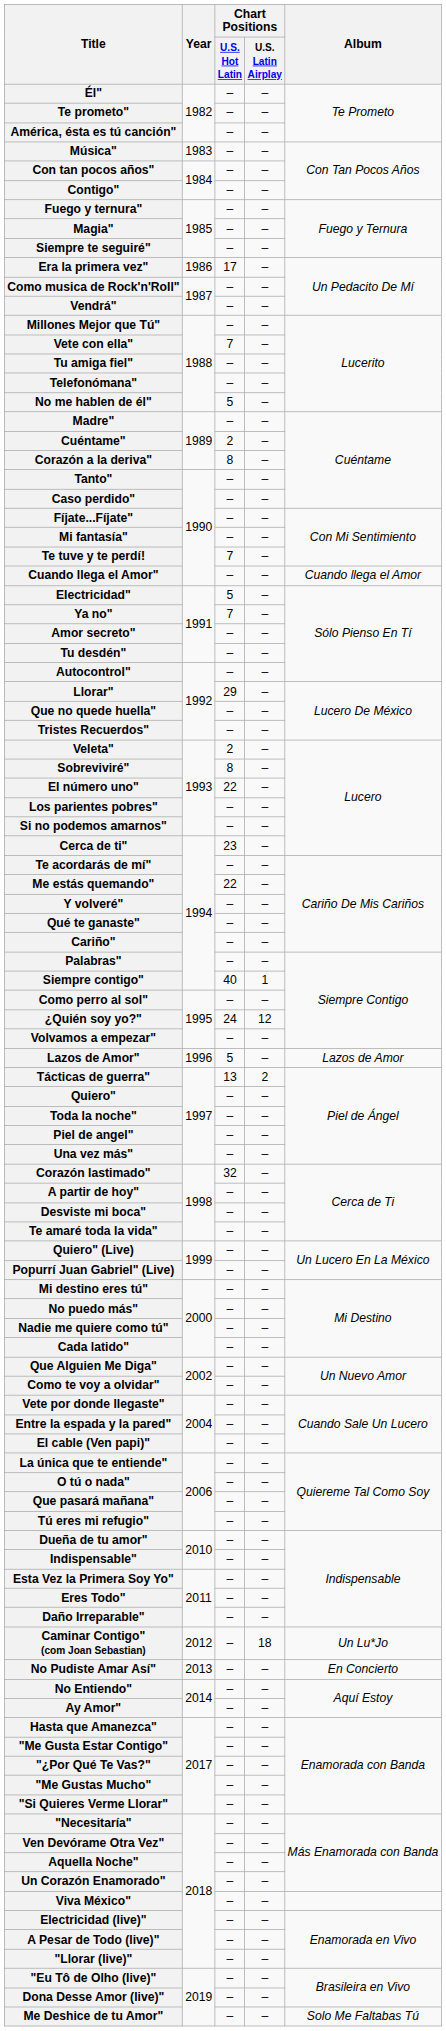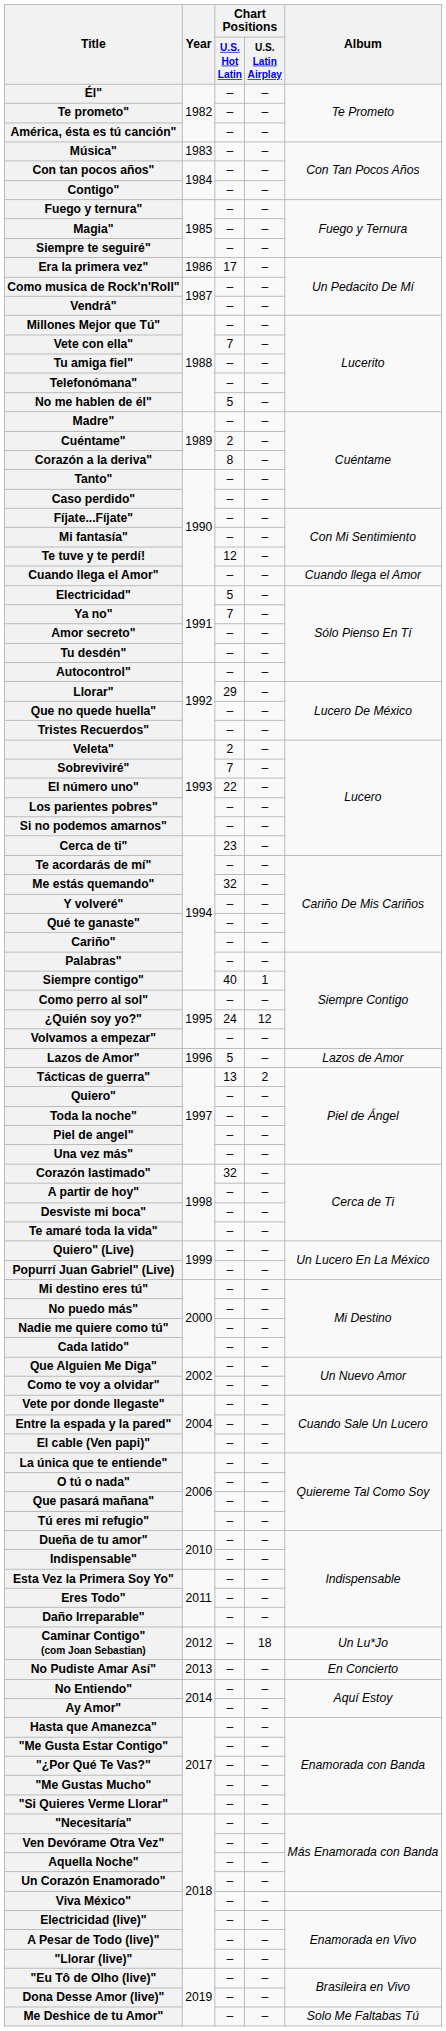 <table class="wikitable plainrowheaders" style="text-align: center">
 <tr>
 <th rowspan="2">Title</th>
 <th rowspan="2">Year</th>
 <th colspan="2">Chart Positions</th>
 <th rowspan="2">Album</th>
 </tr>
 <tr>
 <th width="30"><small><a href='#'>U.S.</a><br><a href='#'>Hot Latin</a></small><br></th>
 <th width="30"><small>U.S.<br><a href='#'>Latin Airplay</a></small><br></th>
 </tr>
 <tr>
 <th scope="row">Él"</th>
 <td rowspan="3">1982</td>
 <td>–</td>
 <td>–</td>
 <td rowspan="3"><em>Te Prometo</em></td>
 </tr>
 <tr>
 <th scope="row">Te prometo"</th>
 <td>–</td>
 <td>–</td>
 </tr>
 <tr>
 <th scope="row">América, ésta es tú canción"</th>
 <td>–</td>
 <td>–</td>
 </tr>
 <tr>
 <th scope="row">Música"</th>
 <td>1983</td>
 <td>–</td>
 <td>–</td>
 <td rowspan="3"><em>Con Tan Pocos Años</em></td>
 </tr>
 <tr>
 <th scope="row">Con tan pocos años"</th>
 <td rowspan="2">1984</td>
 <td>–</td>
 <td>–</td>
 </tr>
 <tr>
 <th scope="row">Contigo"</th>
 <td>–</td>
 <td>–</td>
 </tr>
 <tr>
 <th scope="row">Fuego y ternura"</th>
 <td rowspan="3">1985</td>
 <td>–</td>
 <td>–</td>
 <td rowspan="3"><em>Fuego y Ternura</em></td>
 </tr>
 <tr>
 <th scope="row">Magia"</th>
 <td>–</td>
 <td>–</td>
 </tr>
 <tr>
 <th scope="row">Siempre te seguiré"</th>
 <td>–</td>
 <td>–</td>
 </tr>
 <tr>
 <th scope="row">Era la primera vez"</th>
 <td>1986</td>
 <td>17</td>
 <td>–</td>
 <td rowspan="3"><em>Un Pedacito De Mí</em></td>
 </tr>
 <tr>
 <th scope="row">Como musica de Rock'n'Roll"</th>
 <td rowspan="2">1987</td>
 <td>–</td>
 <td>–</td>
 </tr>
 <tr>
 <th scope="row">Vendrá"</th>
 <td>–</td>
 <td>–</td>
 </tr>
 <tr>
 <th scope="row">Millones Mejor que Tú"</th>
 <td rowspan="5">1988</td>
 <td>–</td>
 <td>–</td>
 <td rowspan="5"><em>Lucerito</em></td>
 </tr>
 <tr>
 <th scope="row">Vete con ella"</th>
 <td>7</td>
 <td>–</td>
 </tr>
 <tr>
 <th scope="row">Tu amiga fiel"</th>
 <td>–</td>
 <td>–</td>
 </tr>
 <tr>
 <th scope="row">Telefonómana"</th>
 <td>–</td>
 <td>–</td>
 </tr>
 <tr>
 <th scope="row">No me hablen de él"</th>
 <td>5</td>
 <td>–</td>
 </tr>
 <tr>
 <th scope="row">Madre"</th>
 <td rowspan="3">1989</td>
 <td>–</td>
 <td>–</td>
 <td rowspan="5"><em>Cuéntame</em></td>
 </tr>
 <tr>
 <th scope="row">Cuéntame"</th>
 <td>2</td>
 <td>–</td>
 </tr>
 <tr>
 <th scope="row">Corazón a la deriva"</th>
 <td>8</td>
 <td>–</td>
 </tr>
 <tr>
 <th scope="row">Tanto"</th>
 <td rowspan="6">1990</td>
 <td>–</td>
 <td>–</td>
 </tr>
 <tr>
 <th scope="row">Caso perdido"</th>
 <td>–</td>
 <td>–</td>
 </tr>
 <tr>
 <th scope="row">Fíjate...Fíjate"</th>
 <td>–</td>
 <td>–</td>
 <td rowspan="3"><em>Con Mi Sentimiento</em></td>
 </tr>
 <tr>
 <th scope="row">Mi fantasía"</th>
 <td>–</td>
 <td>–</td>
 </tr>
 <tr>
 <th scope="row">Te tuve y te perdí!</th>
-<td>7</td>
+<td>12</td>
 <td>–</td>
 </tr>
 <tr>
 <th scope="row">Cuando llega el Amor"</th>
 <td>–</td>
 <td>–</td>
 <td><em>Cuando llega el Amor</em></td>
 </tr>
 <tr>
 <th scope="row">Electricidad"</th>
 <td rowspan="4">1991</td>
 <td>5</td>
 <td>–</td>
 <td rowspan="5"><em>Sólo Pienso En Tí</em></td>
 </tr>
 <tr>
 <th scope="row">Ya no"</th>
 <td>7</td>
 <td>–</td>
 </tr>
 <tr>
 <th scope="row">Amor secreto"</th>
 <td>–</td>
 <td>–</td>
 </tr>
 <tr>
 <th scope="row">Tu desdén"</th>
 <td>–</td>
 <td>–</td>
 </tr>
 <tr>
 <th scope="row">Autocontrol"</th>
 <td rowspan="4">1992</td>
 <td>–</td>
 <td>–</td>
 </tr>
 <tr>
 <th scope="row">Llorar"</th>
 <td>29</td>
 <td>–</td>
 <td rowspan="3"><em>Lucero De México</em></td>
 </tr>
 <tr>
 <th scope="row">Que no quede huella"</th>
 <td>–</td>
 <td>–</td>
 </tr>
 <tr>
 <th scope="row">Tristes Recuerdos"</th>
 <td>–</td>
 <td>–</td>
 </tr>
 <tr>
 <th scope="row">Veleta"</th>
 <td rowspan="5">1993</td>
 <td>2</td>
 <td>–</td>
 <td rowspan="6"><em>Lucero</em></td>
 </tr>
 <tr>
 <th scope="row">Sobreviviré"</th>
-<td>8</td>
+<td>7</td>
 <td>–</td>
 </tr>
 <tr>
 <th scope="row">El número uno"</th>
 <td>22</td>
 <td>–</td>
 </tr>
 <tr>
 <th scope="row">Los parientes pobres"</th>
 <td>–</td>
 <td>–</td>
 </tr>
 <tr>
 <th scope="row">Si no podemos amarnos"</th>
 <td>–</td>
 <td>–</td>
 </tr>
 <tr>
 <th scope="row">Cerca de ti"</th>
 <td rowspan="8">1994</td>
 <td>23</td>
 <td>–</td>
 </tr>
 <tr>
 <th scope="row">Te acordarás de mí"</th>
 <td>–</td>
 <td>–</td>
 <td rowspan="5"><em>Cariño De Mis Cariños</em></td>
 </tr>
 <tr>
 <th scope="row">Me estás quemando"</th>
-<td>22</td>
+<td>32</td>
 <td>–</td>
 </tr>
 <tr>
 <th scope="row">Y volveré"</th>
 <td>–</td>
 <td>–</td>
 </tr>
 <tr>
 <th scope="row">Qué te ganaste"</th>
 <td>–</td>
 <td>–</td>
 </tr>
 <tr>
 <th scope="row">Cariño"</th>
 <td>–</td>
 <td>–</td>
 </tr>
 <tr>
 <th scope="row">Palabras"</th>
 <td>–</td>
 <td>–</td>
 <td rowspan="5"><em>Siempre Contigo</em></td>
 </tr>
 <tr>
 <th scope="row">Siempre contigo"</th>
 <td>40</td>
 <td>1</td>
 </tr>
 <tr>
 <th scope="row">Como perro al sol"</th>
 <td rowspan="3">1995</td>
 <td>–</td>
 <td>–</td>
 </tr>
 <tr>
 <th scope="row">¿Quién soy yo?"</th>
 <td>24</td>
 <td>12</td>
 </tr>
 <tr>
 <th scope="row">Volvamos a empezar"</th>
 <td>–</td>
 <td>–</td>
 </tr>
 <tr>
 <th scope="row">Lazos de Amor"</th>
 <td>1996</td>
 <td>5</td>
 <td>–</td>
 <td><em>Lazos de Amor</em></td>
 </tr>
 <tr>
 <th scope="row">Tácticas de guerra"</th>
 <td rowspan="5">1997</td>
 <td>13</td>
 <td>2</td>
 <td rowspan="5"><em>Piel de Ángel</em></td>
 </tr>
 <tr>
 <th scope="row">Quiero"</th>
 <td>–</td>
 <td>–</td>
 </tr>
 <tr>
 <th scope="row">Toda la noche"</th>
 <td>–</td>
 <td>–</td>
 </tr>
 <tr>
 <th scope="row">Piel de angel"</th>
 <td>–</td>
 <td>–</td>
 </tr>
 <tr>
 <th scope="row">Una vez más"</th>
 <td>–</td>
 <td>–</td>
 </tr>
 <tr>
 <th scope="row">Corazón lastimado"</th>
 <td rowspan="4">1998</td>
 <td>32</td>
 <td>–</td>
 <td rowspan="4"><em>Cerca de Ti</em></td>
 </tr>
 <tr>
 <th scope="row">A partir de hoy"</th>
 <td>–</td>
 <td>–</td>
 </tr>
 <tr>
 <th scope="row">Desviste mi boca"</th>
 <td>–</td>
 <td>–</td>
 </tr>
 <tr>
 <th scope="row">Te amaré toda la vida"</th>
 <td>–</td>
 <td>–</td>
 </tr>
 <tr>
 <th scope="row">Quiero" (Live)</th>
 <td rowspan="2">1999</td>
 <td>–</td>
 <td>–</td>
 <td rowspan="2"><em>Un Lucero En La México</em></td>
 </tr>
 <tr>
 <th scope="row">Popurrí Juan Gabriel" (Live)</th>
 <td>–</td>
 <td>–</td>
 </tr>
 <tr>
 <th scope="row">Mi destino eres tú"</th>
 <td rowspan="4">2000</td>
 <td>–</td>
 <td>–</td>
 <td rowspan="4"><em>Mi Destino</em></td>
 </tr>
 <tr>
 <th scope="row">No puedo más"</th>
 <td>–</td>
 <td>–</td>
 </tr>
 <tr>
 <th scope="row">Nadie me quiere como tú"</th>
 <td>–</td>
 <td>–</td>
 </tr>
 <tr>
 <th scope="row">Cada latido"</th>
 <td>–</td>
 <td>–</td>
 </tr>
 <tr>
 <th scope="row">Que Alguien Me Diga"</th>
 <td rowspan="2">2002</td>
 <td>–</td>
 <td>–</td>
 <td rowspan="2"><em>Un Nuevo Amor</em></td>
 </tr>
 <tr>
 <th scope="row">Como te voy a olvidar"</th>
 <td>–</td>
 <td>–</td>
 </tr>
 <tr>
 <th scope="row">Vete por donde llegaste"</th>
 <td rowspan="3">2004</td>
 <td>–</td>
 <td>–</td>
 <td rowspan="3"><em>Cuando Sale Un Lucero</em></td>
 </tr>
 <tr>
 <th scope="row">Entre la espada y la pared"</th>
 <td>–</td>
 <td>–</td>
 </tr>
 <tr>
 <th scope="row">El cable (Ven papi)"</th>
 <td>–</td>
 <td>–</td>
 </tr>
 <tr>
 <th scope="row">La única que te entiende"</th>
 <td rowspan="4">2006</td>
 <td>–</td>
 <td>–</td>
 <td rowspan="4"><em>Quiereme Tal Como Soy</em></td>
 </tr>
 <tr>
 <th scope="row">O tú o nada"</th>
 <td>–</td>
 <td>–</td>
 </tr>
 <tr>
 <th scope="row">Que pasará mañana"</th>
 <td>–</td>
 <td>–</td>
 </tr>
 <tr>
 <th scope="row">Tú eres mi refugio"</th>
 <td>–</td>
 <td>–</td>
 </tr>
 <tr>
 <th scope="row">Dueña de tu amor"</th>
 <td rowspan="2">2010</td>
 <td>–</td>
 <td>–</td>
 <td rowspan="5"><em>Indispensable</em></td>
 </tr>
 <tr>
 <th scope="row">Indispensable"</th>
 <td>–</td>
 <td>–</td>
 </tr>
 <tr>
 <th scope="row">Esta Vez la Primera Soy Yo"</th>
 <td rowspan="3">2011</td>
 <td>–</td>
 <td>–</td>
 </tr>
 <tr>
 <th scope="row">Eres Todo"</th>
 <td>–</td>
 <td>–</td>
 </tr>
 <tr>
 <th scope="row">Daño Irreparable"</th>
 <td>–</td>
 <td>–</td>
 </tr>
 <tr>
 <th scope="row">Caminar Contigo"<br><small>(com Joan Sebastian)</small></th>
 <td>2012</td>
 <td>–</td>
 <td>18</td>
 <td><em>Un Lu*Jo</em></td>
 </tr>
 <tr>
 <th scope="row">No Pudiste Amar Así"</th>
 <td>2013</td>
 <td>–</td>
 <td>–</td>
 <td><em>En Concierto</em></td>
 </tr>
 <tr>
 <th scope="row">No Entiendo"</th>
 <td rowspan="2">2014</td>
 <td>–</td>
 <td>–</td>
 <td rowspan="2"><em>Aquí Estoy</em></td>
 </tr>
 <tr>
 <th scope="row">Ay Amor"</th>
 <td>–</td>
 <td>–</td>
 </tr>
 <tr>
 <th scope="row">Hasta que Amanezca"</th>
 <td rowspan="5">2017</td>
 <td>–</td>
 <td>–</td>
 <td rowspan="5"><em>Enamorada con Banda</em></td>
 </tr>
 <tr>
 <th scope="row">"Me Gusta Estar Contigo"</th>
 <td>–</td>
 <td>–</td>
 </tr>
 <tr>
 <th scope="row">"¿Por Qué Te Vas?"</th>
 <td>–</td>
 <td>–</td>
 </tr>
 <tr>
 <th scope="row">"Me Gustas Mucho"</th>
 <td>–</td>
 <td>–</td>
 </tr>
 <tr>
 <th scope="row">"Si Quieres Verme Llorar"</th>
 <td>–</td>
 <td>–</td>
 </tr>
 <tr>
 <th scope="row">"Necesitaría"</th>
 <td rowspan="8">2018</td>
 <td>–</td>
 <td>–</td>
 <td rowspan="4"><em>Más Enamorada con Banda</em></td>
 </tr>
 <tr>
 <th scope="row">Ven Devórame Otra Vez"</th>
 <td>–</td>
 <td>–</td>
 </tr>
 <tr>
 <th scope="row">Aquella Noche"</th>
 <td>–</td>
 <td>–</td>
 </tr>
 <tr>
 <th scope="row">Un Corazón Enamorado"</th>
 <td>–</td>
 <td>–</td>
 </tr>
 <tr>
 <th scope="row">Viva México"</th>
 <td>–</td>
 <td>–</td>
 <td></td>
 </tr>
 <tr>
 <th scope="row">Electricidad (live)"</th>
 <td>–</td>
 <td>–</td>
 <td rowspan="3"><em>Enamorada en Vivo</em></td>
 </tr>
 <tr>
 <th scope="row">A Pesar de Todo (live)"</th>
 <td>–</td>
 <td>–</td>
 </tr>
 <tr>
 <th scope="row">"Llorar (live)"</th>
 <td>–</td>
 <td>–</td>
 </tr>
 <tr>
 <th scope="row">"Eu Tô de Olho (live)"</th>
 <td rowspan="3">2019</td>
 <td>–</td>
 <td>–</td>
 <td rowspan="2"><em>Brasileira en Vivo</em></td>
 </tr>
 <tr>
 <th scope="row">Dona Desse Amor (live)"</th>
 <td>–</td>
 <td>–</td>
 </tr>
 <tr>
 <th scope="row">Me Deshice de tu Amor"</th>
 <td>–</td>
 <td>–</td>
 <td><em>Solo Me Faltabas Tú</em></td>
 </tr>
 </table>
